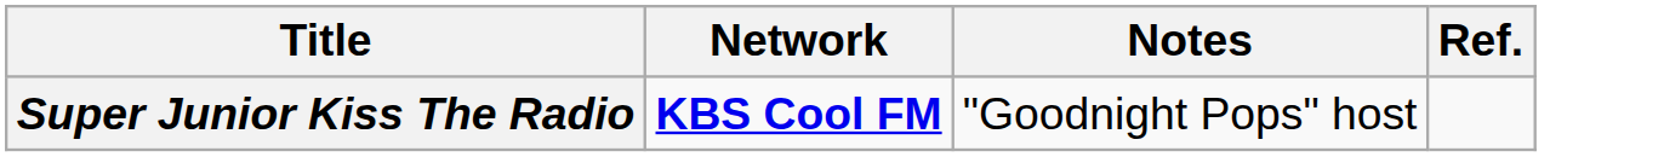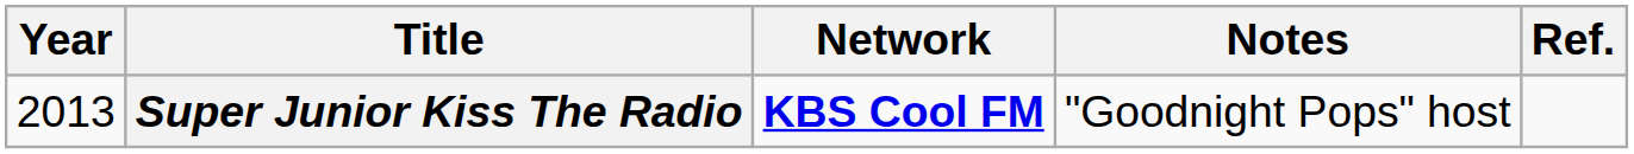 <table class="wikitable plainrowheaders">
 <tr>
+<th>Year</th>
 <th>Title</th>
 <th>Network</th>
 <th>Notes</th>
 <th>Ref.</th>
 </tr>
 <tr>
+<td>2013</td>
 <th scope="row"><em>Super Junior Kiss The Radio</em></th>
 <td><strong><a href='#'>KBS Cool FM</a></strong></td>
 <td>"Goodnight Pops" host</td>
 <td></td>
 </tr>
 </table>
